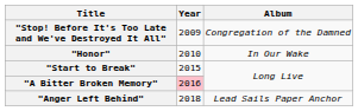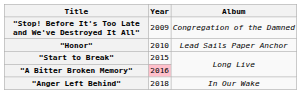 <table class="wikitable plainrowheaders" style="text-align:center;">
 <tr>
 <th scope="col" style="width:18em;">Title</th>
 <th scope="col">Year</th>
 <th scope="col">Album</th>
 </tr>
 <tr>
 <th scope="row">"Stop! Before It's Too Late and We've Destroyed It All"</th>
 <td>2009</td>
 <td><em>Congregation of the Damned</em></td>
 </tr>
 <tr>
 <th scope="row">"Honor"</th>
 <td>2010</td>
-<td><em>In Our Wake</em></td>
+<td><em>Lead Sails Paper Anchor</em></td>
 </tr>
 <tr>
 <th scope="row">"Start to Break"</th>
 <td>2015</td>
 <td rowspan="2"><em>Long Live</em></td>
 </tr>
 <tr>
 <th scope="row">"A Bitter Broken Memory"</th>
 <td style="background: pink;">2016</td>
 </tr>
 <tr>
 <th scope="row">"Anger Left Behind"</th>
 <td>2018</td>
-<td><em>Lead Sails Paper Anchor</em></td>
+<td><em>In Our Wake</em></td>
 </tr>
 </table>
